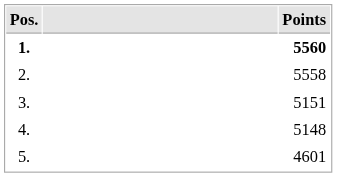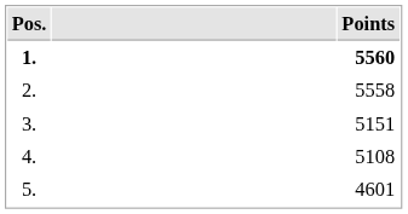 <table cellspacing="1" cellpadding="3" style="border:1px solid #AAAAAA;font-size:90%">
 <tr bgcolor="#E4E4E4">
 <th style="border-bottom:1px solid #AAAAAA" width=10>Pos.</th>
 <th style="border-bottom:1px solid #AAAAAA" width=200></th>
 <th style="border-bottom:1px solid #AAAAAA" width=20>Points</th>
 </tr>
 <tr>
 <td align="center"><strong>1.</strong></td>
 <td><strong></strong></td>
 <td align="right"><strong>5560</strong></td>
 </tr>
 <tr>
 <td align="center">2.</td>
 <td></td>
 <td align="right">5558</td>
 </tr>
 <tr>
 <td align="center">3.</td>
 <td></td>
 <td align="right">5151</td>
 </tr>
 <tr>
 <td align="center">4.</td>
 <td></td>
-<td align="right">5148</td>
+<td align="right">5108</td>
 </tr>
 <tr>
 <td align="center">5.</td>
 <td></td>
 <td align="right">4601</td>
 </tr>
 </table>
